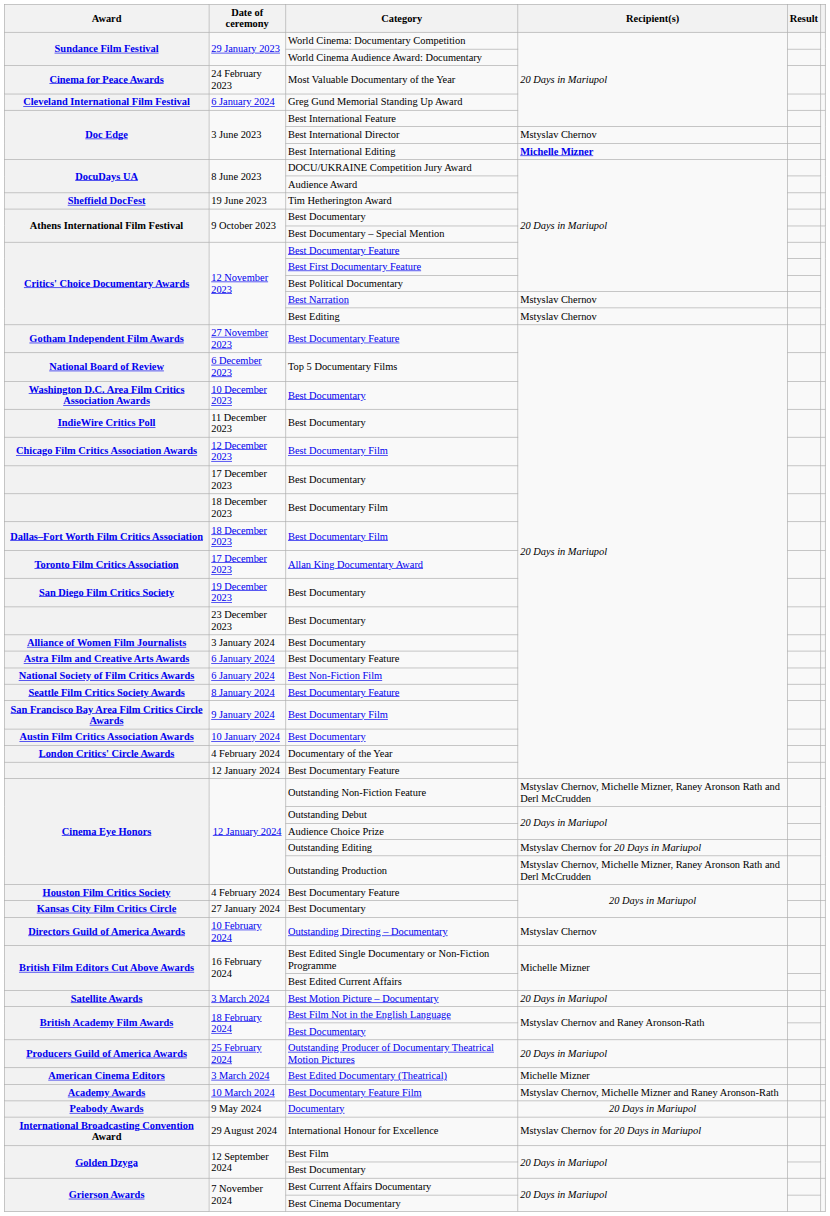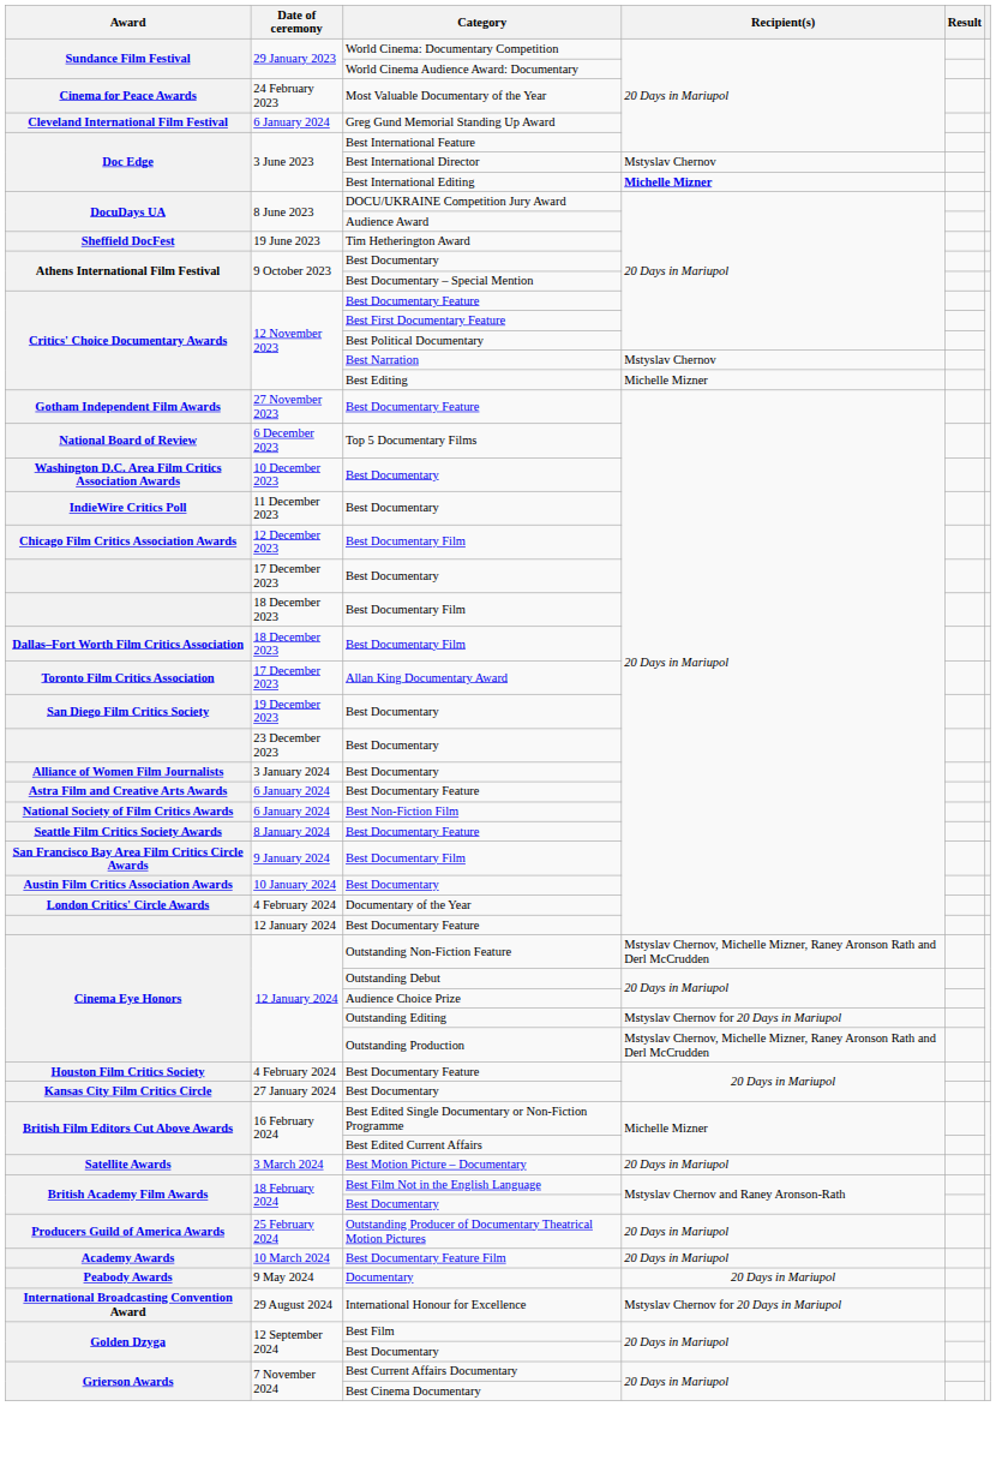 <table class="wikitable sortable plainrowheaders" width=100%>
 <tr>
 <th scope="col">Award</th>
 <th scope="col">Date of ceremony</th>
 <th scope="col">Category</th>
 <th scope="col">Recipient(s)</th>
 <th scope="col">Result</th>
 <th scope="col" class="unsortable"></th>
 </tr>
 <tr>
 <th scope="row" rowspan="2"><a href='#'>Sundance Film Festival</a></th>
 <td rowspan="2"><a href='#'>29 January 2023</a></td>
 <td>World Cinema: Documentary Competition</td>
 <td rowspan="5"><em>20 Days in Mariupol</em></td>
 <td></td>
 <td style="text-align:center" rowspan="2"></td>
 </tr>
 <tr>
 <td>World Cinema Audience Award: Documentary</td>
 <td></td>
 </tr>
 <tr>
 <th scope="row"><a href='#'>Cinema for Peace Awards</a></th>
 <td>24 February 2023</td>
 <td>Most Valuable Documentary of the Year</td>
 <td></td>
 <td style="text-align:center"></td>
 </tr>
 <tr>
 <th scope="row"><a href='#'>Cleveland International Film Festival</a></th>
 <td><a href='#'>6 January 2024</a></td>
 <td>Greg Gund Memorial Standing Up Award</td>
 <td></td>
 <td style="text-align:center"></td>
 </tr>
 <tr>
 <th scope="row" rowspan="3"><a href='#'>Doc Edge</a></th>
 <td rowspan="3">3 June 2023</td>
 <td>Best International Feature</td>
 <td></td>
 <td style="text-align:center" rowspan="3"></td>
 </tr>
 <tr>
 <td>Best International Director</td>
 <td>Mstyslav Chernov</td>
 <td></td>
 </tr>
 <tr>
 <td>Best International Editing</td>
 <td><strong><a href='#'>Michelle Mizner</a></strong></td>
 <td></td>
 </tr>
 <tr>
 <th scope="row" rowspan="2"><a href='#'>DocuDays UA</a></th>
 <td rowspan="2">8 June 2023</td>
 <td>DOCU/UKRAINE Competition Jury Award</td>
 <td rowspan="8"><em>20 Days in Mariupol</em></td>
 <td></td>
 <td style="text-align:center" rowspan="2"></td>
 </tr>
 <tr>
 <td>Audience Award</td>
 <td></td>
 </tr>
 <tr>
 <th scope="row"><a href='#'>Sheffield DocFest</a></th>
 <td>19 June 2023</td>
 <td>Tim Hetherington Award</td>
 <td></td>
 <td style="text-align:center"></td>
 </tr>
 <tr>
 <th rowspan="2" scope="row">Athens International Film Festival</th>
 <td rowspan="2">9 October 2023</td>
 <td>Best Documentary</td>
 <td></td>
 <td style="text-align:center"></td>
 </tr>
 <tr>
 <td>Best Documentary – Special Mention</td>
 <td></td>
 <td style="text-align:center"></td>
 </tr>
 <tr>
 <th scope="row" rowspan="5"><a href='#'>Critics' Choice Documentary Awards</a></th>
 <td rowspan="5"><a href='#'>12 November 2023</a></td>
 <td><a href='#'>Best Documentary Feature</a></td>
 <td></td>
 <td style="text-align:center" rowspan="5"></td>
 </tr>
 <tr>
 <td><a href='#'>Best First Documentary Feature</a></td>
 <td></td>
 </tr>
 <tr>
 <td>Best Political Documentary</td>
 <td></td>
 </tr>
 <tr>
 <td><a href='#'>Best Narration</a></td>
 <td>Mstyslav Chernov</td>
 <td></td>
 </tr>
 <tr>
 <td>Best Editing</td>
-<td>Mstyslav Chernov</td>
+<td>Michelle Mizner</td>
 <td></td>
 </tr>
 <tr>
 <th scope="row"><a href='#'>Gotham Independent Film Awards</a></th>
 <td><a href='#'>27 November 2023</a></td>
 <td><a href='#'>Best Documentary Feature</a></td>
 <td rowspan="19"><em>20 Days in Mariupol</em></td>
 <td></td>
 <td style="text-align:center"></td>
 </tr>
 <tr>
 <th scope="row"><a href='#'>National Board of Review</a></th>
 <td><a href='#'>6 December 2023</a></td>
 <td>Top 5 Documentary Films</td>
 <td></td>
 <td style="text-align:center"></td>
 </tr>
 <tr>
 <th scope="row"><a href='#'>Washington D.C. Area Film Critics Association Awards</a></th>
 <td><a href='#'>10 December 2023</a></td>
 <td><a href='#'>Best Documentary</a></td>
 <td></td>
 <td style="text-align:center"></td>
 </tr>
 <tr>
 <th scope="row"><a href='#'>IndieWire Critics Poll</a></th>
 <td>11 December 2023</td>
 <td>Best Documentary</td>
 <td></td>
 <td style="text-align:center"></td>
 </tr>
 <tr>
 <th scope="row"><a href='#'>Chicago Film Critics Association Awards</a></th>
 <td><a href='#'>12 December 2023</a></td>
 <td><a href='#'>Best Documentary Film</a></td>
 <td></td>
 <td style="text-align:center"></td>
 </tr>
 <tr>
 <th scope="row"></th>
 <td>17 December 2023</td>
 <td>Best Documentary</td>
 <td></td>
 <td style="text-align:center"></td>
 </tr>
 <tr>
 <th scope="row"></th>
 <td>18 December 2023</td>
 <td>Best Documentary Film</td>
 <td></td>
 <td style="text-align:center"></td>
 </tr>
 <tr>
 <th scope="row"><a href='#'>Dallas–Fort Worth Film Critics Association</a></th>
 <td><a href='#'>18 December 2023</a></td>
 <td><a href='#'>Best Documentary Film</a></td>
 <td></td>
 <td style="text-align:center"></td>
 </tr>
 <tr>
 <th scope="row"><a href='#'>Toronto Film Critics Association</a></th>
 <td><a href='#'>17 December 2023</a></td>
 <td><a href='#'>Allan King Documentary Award</a></td>
 <td></td>
 <td style="text-align:center"></td>
 </tr>
 <tr>
 <th scope="row"><a href='#'>San Diego Film Critics Society</a></th>
 <td><a href='#'>19 December 2023</a></td>
 <td>Best Documentary</td>
 <td></td>
 <td style="text-align:center"></td>
 </tr>
 <tr>
 <th scope="row"></th>
 <td>23 December 2023</td>
 <td>Best Documentary</td>
 <td></td>
 <td style="text-align:center"></td>
 </tr>
 <tr>
 <th scope="row"><a href='#'>Alliance of Women Film Journalists</a></th>
 <td>3 January 2024</td>
 <td>Best Documentary</td>
 <td></td>
 <td style="text-align:center"></td>
 </tr>
 <tr>
 <th scope="row"><a href='#'>Astra Film and Creative Arts Awards</a></th>
 <td><a href='#'>6 January 2024</a></td>
 <td>Best Documentary Feature</td>
 <td></td>
 <td style="text-align:center"></td>
 </tr>
 <tr>
 <th scope="row"><a href='#'>National Society of Film Critics Awards</a></th>
 <td><a href='#'>6 January 2024</a></td>
 <td><a href='#'>Best Non-Fiction Film</a></td>
 <td></td>
 <td style="text-align:center"></td>
 </tr>
 <tr>
 <th scope="row"><a href='#'>Seattle Film Critics Society Awards</a></th>
 <td><a href='#'>8 January 2024</a></td>
 <td><a href='#'>Best Documentary Feature</a></td>
 <td></td>
 <td style="text-align:center"></td>
 </tr>
 <tr>
 <th scope="row"><a href='#'>San Francisco Bay Area Film Critics Circle Awards</a></th>
 <td><a href='#'>9 January 2024</a></td>
 <td><a href='#'>Best Documentary Film</a></td>
 <td></td>
 <td style="text-align:center"></td>
 </tr>
 <tr>
 <th scope="row"><a href='#'>Austin Film Critics Association Awards</a></th>
 <td><a href='#'>10 January 2024</a></td>
 <td><a href='#'>Best Documentary</a></td>
 <td></td>
 <td style="text-align:center"></td>
 </tr>
 <tr>
 <th scope="row"><a href='#'>London Critics' Circle Awards</a></th>
 <td>4 February 2024</td>
 <td>Documentary of the Year</td>
 <td></td>
 <td style="text-align:center"></td>
 </tr>
 <tr>
 <th scope="row"></th>
 <td>12 January 2024</td>
 <td>Best Documentary Feature</td>
 <td></td>
 <td style="text-align:center"></td>
 </tr>
 <tr>
 <th scope="row" rowspan="5"><a href='#'>Cinema Eye Honors</a></th>
 <td style="text-align:center" rowspan="5"><a href='#'>12 January 2024</a></td>
 <td>Outstanding Non-Fiction Feature</td>
 <td>Mstyslav Chernov, Michelle Mizner, Raney Aronson Rath and Derl McCrudden</td>
 <td></td>
 <td style="text-align:center"  rowspan="5"></td>
 </tr>
 <tr>
 <td>Outstanding Debut</td>
 <td rowspan="2"><em>20 Days in Mariupol</em></td>
 <td></td>
 </tr>
 <tr>
 <td>Audience Choice Prize</td>
 <td></td>
 </tr>
 <tr>
 <td>Outstanding Editing</td>
 <td>Mstyslav Chernov for <em>20 Days in Mariupol</em></td>
 <td></td>
 </tr>
 <tr>
 <td>Outstanding Production</td>
 <td>Mstyslav Chernov, Michelle Mizner, Raney Aronson Rath and Derl McCrudden</td>
 <td></td>
 </tr>
 <tr>
 <th scope="row"><a href='#'>Houston Film Critics Society</a></th>
 <td>4 February 2024</td>
 <td>Best Documentary Feature</td>
 <td rowspan="2" style="text-align:center"><em>20 Days in Mariupol</em></td>
 <td></td>
 <td style="text-align:center"></td>
 </tr>
 <tr>
 <th scope="row"><a href='#'>Kansas City Film Critics Circle</a></th>
 <td>27 January 2024</td>
 <td>Best Documentary</td>
 <td></td>
 <td style="text-align:center"></td>
 </tr>
 <tr>
-<th scope="row"><a href='#'>Directors Guild of America Awards</a></th>
-<td><a href='#'>10 February 2024</a></td>
-<td><a href='#'>Outstanding Directing – Documentary</a></td>
-<td>Mstyslav Chernov</td>
-<td></td>
-<td style="text-align:center"></td>
-</tr>
-<tr>
 <th scope="row" rowspan="2"><a href='#'>British Film Editors Cut Above Awards</a></th>
 <td rowspan="2">16 February 2024</td>
 <td>Best Edited Single Documentary or Non-Fiction Programme</td>
 <td rowspan="2">Michelle Mizner</td>
 <td></td>
 <td rowspan="2" style="text-align:center"></td>
 </tr>
 <tr>
 <td>Best Edited Current Affairs</td>
 <td></td>
 </tr>
 <tr>
 <th scope="row"><a href='#'>Satellite Awards</a></th>
 <td><a href='#'>3 March 2024</a></td>
 <td><a href='#'>Best Motion Picture – Documentary</a></td>
 <td><em>20 Days in Mariupol</em></td>
 <td></td>
 <td style="text-align:center"></td>
 </tr>
 <tr>
 <th scope="row" rowspan="2"><a href='#'>British Academy Film Awards</a></th>
 <td rowspan="2"><a href='#'>18 February 2024</a></td>
 <td><a href='#'>Best Film Not in the English Language</a></td>
 <td rowspan="2">Mstyslav Chernov and Raney Aronson-Rath</td>
 <td></td>
 <td style="text-align:center"  rowspan="2"></td>
 </tr>
 <tr>
 <td><a href='#'>Best Documentary</a></td>
 <td></td>
 </tr>
 <tr>
 <th scope="row"><a href='#'>Producers Guild of America Awards</a></th>
 <td><a href='#'>25 February 2024</a></td>
 <td><a href='#'>Outstanding Producer of Documentary Theatrical Motion Pictures</a></td>
 <td><em>20 Days in Mariupol</em></td>
 <td></td>
 <td style="text-align:center"></td>
 </tr>
 <tr>
-<th scope="row"><a href='#'>American Cinema Editors</a></th>
-<td><a href='#'>3 March 2024</a></td>
-<td><a href='#'>Best Edited Documentary (Theatrical)</a></td>
-<td>Michelle Mizner</td>
-<td></td>
-<td style="text-align:center"></td>
-</tr>
-<tr>
 <th scope="row"><a href='#'>Academy Awards</a></th>
 <td><a href='#'>10 March 2024</a></td>
 <td><a href='#'>Best Documentary Feature Film</a></td>
-<td>Mstyslav Chernov, Michelle Mizner and Raney Aronson-Rath</td>
+<td><em>20 Days in Mariupol</em></td>
 <td></td>
 <td style="text-align:center"></td>
 </tr>
 <tr>
 <th scope="row"><a href='#'>Peabody Awards</a></th>
 <td>9 May 2024</td>
 <td><a href='#'>Documentary</a></td>
 <td style="text-align:center"><em>20 Days in Mariupol</em></td>
 <td></td>
 <td style="text-align:center"></td>
 </tr>
 <tr>
 <th scope="row"><a href='#'>International Broadcasting Convention</a> Award</th>
 <td>29 August 2024</td>
 <td>International Honour for Excellence</td>
 <td>Mstyslav Chernov for <em>20 Days in Mariupol</em></td>
 <td></td>
 <td style="text-align:center"></td>
 </tr>
 <tr>
 <th scope="row" rowspan="2"><a href='#'>Golden Dzyga</a></th>
 <td rowspan="2">12 September 2024</td>
 <td>Best Film</td>
 <td rowspan="2"><em>20 Days in Mariupol</em></td>
 <td></td>
 <td rowspan="2"></td>
 </tr>
 <tr>
 <td>Best Documentary</td>
 <td></td>
 </tr>
 <tr>
 <th scope="row" rowspan="2"><a href='#'>Grierson Awards</a></th>
 <td rowspan="2">7 November 2024</td>
 <td>Best Current Affairs Documentary</td>
 <td rowspan="2"><em>20 Days in Mariupol</em></td>
 <td></td>
 <td rowspan="2"></td>
 </tr>
 <tr>
 <td>Best Cinema Documentary</td>
 <td></td>
 </tr>
 </table>
